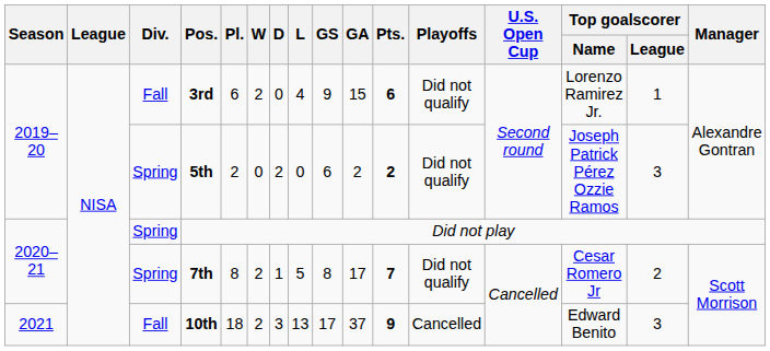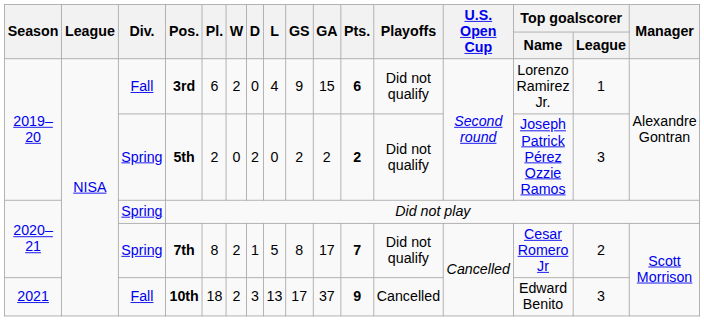 <table class="wikitable" style="text-align:center">
 <tr>
 <th rowspan="2">Season</th>
 <th rowspan="2">League</th>
 <th rowspan="2">Div.</th>
 <th rowspan="2">Pos.</th>
 <th rowspan="2">Pl.</th>
 <th rowspan="2">W</th>
 <th rowspan="2">D</th>
 <th rowspan="2">L</th>
 <th rowspan="2">GS</th>
 <th rowspan="2">GA</th>
 <th rowspan="2">Pts.</th>
 <th rowspan="2">Playoffs</th>
 <th rowspan="2"><a href='#'>U.S. Open Cup</a></th>
 <th colspan="2">Top goalscorer</th>
 <th rowspan="2">Manager</th>
 </tr>
 <tr>
 <th>Name</th>
 <th>League</th>
 </tr>
 <tr>
 <td rowspan="2"><a href='#'>2019–20</a></td>
 <td rowspan="5"><a href='#'>NISA</a></td>
 <td><a href='#'>Fall</a></td>
 <td><strong>3rd</strong></td>
 <td>6</td>
 <td>2</td>
 <td>0</td>
 <td>4</td>
 <td>9</td>
 <td>15</td>
 <td><strong>6</strong></td>
 <td>Did not qualify</td>
 <td rowspan="2"><a href='#'><em>Second round</em></a></td>
 <td> Lorenzo Ramirez Jr.</td>
 <td>1</td>
 <td rowspan="2"> Alexandre Gontran</td>
 </tr>
 <tr>
 <td><a href='#'>Spring</a></td>
 <td><strong>5th</strong></td>
 <td>2</td>
 <td>0</td>
 <td>2</td>
 <td>0</td>
-<td>6</td>
+<td>2</td>
 <td>2</td>
 <td><strong>2</strong></td>
 <td>Did not qualify</td>
 <td> <a href='#'>Joseph Patrick Pérez</a><br> <a href='#'>Ozzie Ramos</a></td>
 <td>3</td>
 </tr>
 <tr>
 <td rowspan="2"><a href='#'>2020–21</a></td>
 <td><a href='#'>Spring</a></td>
 <td colspan="13"><em>Did not play</em></td>
 </tr>
 <tr>
 <td><a href='#'>Spring</a></td>
 <td><strong>7th</strong></td>
 <td>8</td>
 <td>2</td>
 <td>1</td>
 <td>5</td>
 <td>8</td>
 <td>17</td>
 <td><strong>7</strong></td>
 <td>Did not qualify</td>
 <td rowspan="2"><em>Cancelled</em></td>
 <td> <a href='#'>Cesar Romero Jr</a></td>
 <td>2</td>
 <td rowspan="2"> <a href='#'>Scott Morrison</a></td>
 </tr>
 <tr>
 <td><a href='#'>2021</a></td>
 <td><a href='#'>Fall</a></td>
 <td><strong>10th</strong></td>
 <td>18</td>
 <td>2</td>
 <td>3</td>
 <td>13</td>
 <td>17</td>
 <td>37</td>
 <td><strong>9</strong></td>
 <td>Cancelled</td>
 <td> Edward Benito</td>
 <td>3</td>
 </tr>
 </table>
